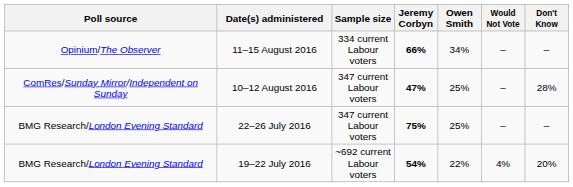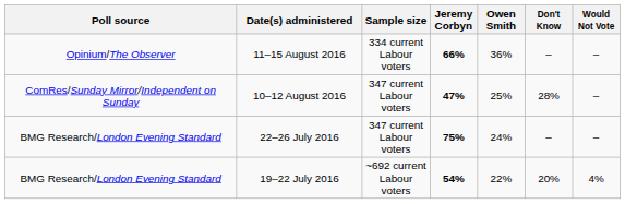 <table class="wikitable" style="text-align:center; font-size:95%">
 <tr>
 <th style="width:320px;">Poll source</th>
 <th style="width:170px;">Date(s) administered</th>
 <th>Sample size</th>
 <th style="width:60px;">Jeremy Corbyn</th>
 <th style="width:60px;">Owen Smith</th>
+<th style="width:60px;"><small>Don't Know</small></th>
 <th style="width:60px;"><small>Would Not Vote</small></th>
-<th style="width:60px;"><small>Don't Know</small></th>
 </tr>
 <tr>
 <td><a href='#'>Opinium</a>/<em><a href='#'>The Observer</a></em></td>
 <td rowspan="1" style="text-align:center;">11–15 August 2016</td>
 <td style="text-align:center;">334 current Labour voters</td>
 <td><strong>66%</strong></td>
-<td align=center>34%</td>
+<td align=center>36%</td>
 <td align=center>–</td>
 <td align=center>–</td>
 </tr>
 <tr>
 <td><a href='#'>ComRes</a>/<em><a href='#'>Sunday Mirror</a>/<a href='#'>Independent on Sunday</a></em></td>
 <td rowspan="1" style="text-align:center;">10–12 August 2016</td>
 <td style="text-align:center;">347 current Labour voters</td>
 <td><strong>47%</strong></td>
 <td align=center>25%</td>
+<td align=center>28%</td>
 <td align=center>–</td>
-<td align=center>28%</td>
 </tr>
 <tr>
 <td rowspan="1">BMG Research/<em><a href='#'>London Evening Standard</a></em></td>
 <td rowspan="1" style="text-align:center;">22–26 July 2016</td>
 <td style="text-align:center;">347 current Labour voters</td>
 <td><strong>75%</strong></td>
-<td align=center>25%</td>
+<td align=center>24%</td>
 <td align=center>–</td>
 <td align=center>–</td>
 </tr>
 <tr>
 <td rowspan="1">BMG Research/<em><a href='#'>London Evening Standard</a></em></td>
 <td style="text-align:center;">19–22 July 2016</td>
 <td style="text-align:center;">~692 current Labour voters</td>
 <td><strong>54%</strong></td>
 <td align=center>22%</td>
+<td align=center>20%</td>
 <td align=center>4%</td>
-<td align=center>20%</td>
 </tr>
 </table>
